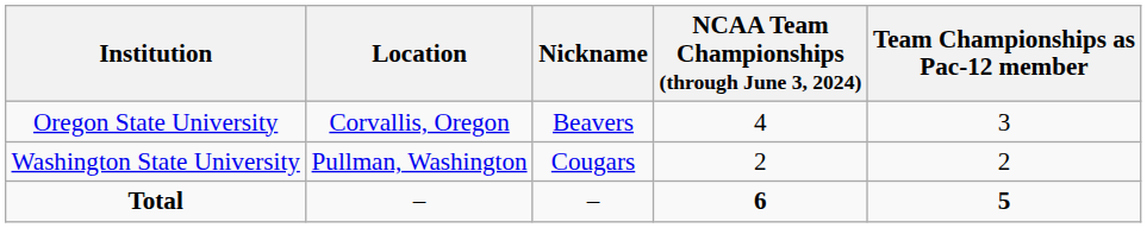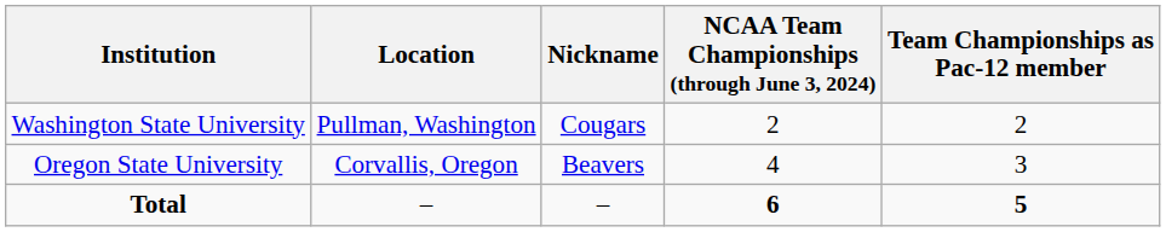 <table class="wikitable sortable" style="text-align:center">
 <tr>
 <th>Institution</th>
 <th>Location</th>
 <th>Nickname</th>
 <th>NCAA Team<br>Championships<br><small>(through June 3, 2024)</small></th>
 <th>Team Championships as<br>Pac-12 member</th>
 </tr>
 <tr>
+<td><a href='#'>Washington State University</a></td>
+<td><a href='#'>Pullman, Washington</a></td>
+<td><a href='#'>Cougars</a></td>
+<td>2</td>
+<td>2</td>
+</tr>
+<tr>
 <td><a href='#'>Oregon State University</a></td>
 <td><a href='#'>Corvallis, Oregon</a></td>
 <td><a href='#'>Beavers</a></td>
 <td>4</td>
 <td>3</td>
-</tr>
-<tr>
-<td><a href='#'>Washington State University</a></td>
-<td><a href='#'>Pullman, Washington</a></td>
-<td><a href='#'>Cougars</a></td>
-<td>2</td>
-<td>2</td>
 </tr>
 <tr>
 <td><strong>Total</strong></td>
 <td>–</td>
 <td>–</td>
 <td><strong>6</strong></td>
 <td><strong>5</strong></td>
 </tr>
 </table>
